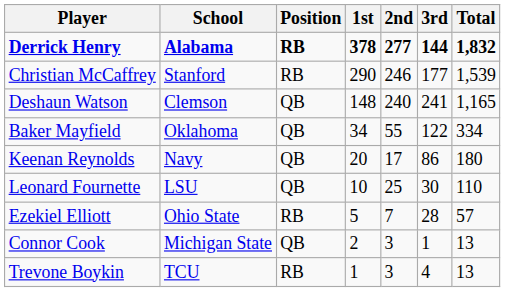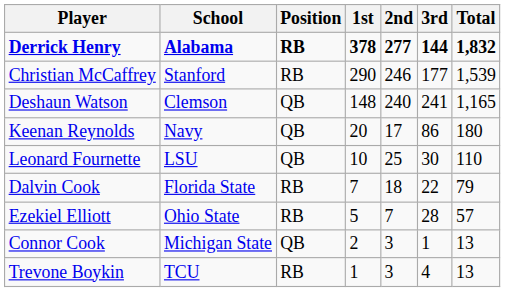 <table class="wikitable">
 <tr>
 <th>Player</th>
 <th>School</th>
 <th>Position</th>
 <th>1st</th>
 <th>2nd</th>
 <th>3rd</th>
 <th>Total</th>
 </tr>
 <tr>
 <td><strong><a href='#'>Derrick Henry</a></strong></td>
 <td><strong><a href='#'>Alabama</a></strong></td>
 <td><strong>RB</strong></td>
 <td><strong>378</strong></td>
 <td><strong>277</strong></td>
 <td><strong>144</strong></td>
 <td><strong>1,832</strong></td>
 </tr>
 <tr>
 <td><a href='#'>Christian McCaffrey</a></td>
 <td><a href='#'>Stanford</a></td>
 <td>RB</td>
 <td>290</td>
 <td>246</td>
 <td>177</td>
 <td>1,539</td>
 </tr>
 <tr>
 <td><a href='#'>Deshaun Watson</a></td>
 <td><a href='#'>Clemson</a></td>
 <td>QB</td>
 <td>148</td>
 <td>240</td>
 <td>241</td>
 <td>1,165</td>
 </tr>
 <tr>
-<td><a href='#'>Baker Mayfield</a></td>
-<td><a href='#'>Oklahoma</a></td>
-<td>QB</td>
-<td>34</td>
-<td>55</td>
-<td>122</td>
-<td>334</td>
-</tr>
-<tr>
 <td><a href='#'>Keenan Reynolds</a></td>
 <td><a href='#'>Navy</a></td>
 <td>QB</td>
 <td>20</td>
 <td>17</td>
 <td>86</td>
 <td>180</td>
 </tr>
 <tr>
 <td><a href='#'>Leonard Fournette</a></td>
 <td><a href='#'>LSU</a></td>
 <td>QB</td>
 <td>10</td>
 <td>25</td>
 <td>30</td>
 <td>110</td>
+</tr>
+<tr>
+<td><a href='#'>Dalvin Cook</a></td>
+<td><a href='#'>Florida State</a></td>
+<td>RB</td>
+<td>7</td>
+<td>18</td>
+<td>22</td>
+<td>79</td>
 </tr>
 <tr>
 <td><a href='#'>Ezekiel Elliott</a></td>
 <td><a href='#'>Ohio State</a></td>
 <td>RB</td>
 <td>5</td>
 <td>7</td>
 <td>28</td>
 <td>57</td>
 </tr>
 <tr>
 <td><a href='#'>Connor Cook</a></td>
 <td><a href='#'>Michigan State</a></td>
 <td>QB</td>
 <td>2</td>
 <td>3</td>
 <td>1</td>
 <td>13</td>
 </tr>
 <tr>
 <td><a href='#'>Trevone Boykin</a></td>
 <td><a href='#'>TCU</a></td>
 <td>RB</td>
 <td>1</td>
 <td>3</td>
 <td>4</td>
 <td>13</td>
 </tr>
 </table>
